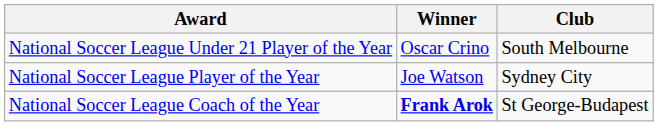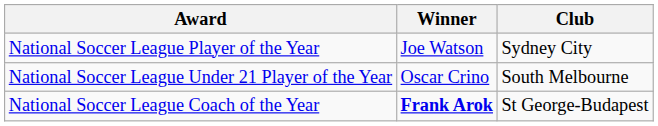 <table class="wikitable">
 <tr>
 <th>Award</th>
 <th>Winner</th>
 <th>Club</th>
 </tr>
 <tr>
+<td><a href='#'>National Soccer League Player of the Year</a></td>
+<td> <a href='#'>Joe Watson</a></td>
+<td>Sydney City</td>
+</tr>
+<tr>
 <td><a href='#'>National Soccer League Under 21 Player of the Year</a></td>
 <td> <a href='#'>Oscar Crino</a></td>
 <td>South Melbourne</td>
-</tr>
-<tr>
-<td><a href='#'>National Soccer League Player of the Year</a></td>
-<td> <a href='#'>Joe Watson</a></td>
-<td>Sydney City</td>
 </tr>
 <tr>
 <td><a href='#'>National Soccer League Coach of the Year</a></td>
 <td><strong> <a href='#'>Frank Arok</a></strong></td>
 <td>St George-Budapest</td>
 </tr>
 </table>
